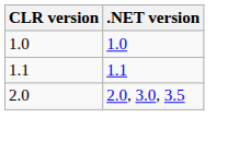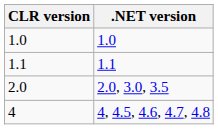 <table class="wikitable">
 <tr>
 <th>CLR version</th>
 <th>.NET version</th>
 </tr>
 <tr>
 <td>1.0</td>
 <td><a href='#'>1.0</a></td>
 </tr>
 <tr>
 <td>1.1</td>
 <td><a href='#'>1.1</a></td>
 </tr>
 <tr>
 <td>2.0</td>
 <td><a href='#'>2.0</a>, <a href='#'>3.0</a>, <a href='#'>3.5</a></td>
 </tr>
+<tr>
+<td>4</td>
+<td><a href='#'>4</a>, <a href='#'>4.5</a>, <a href='#'>4.6</a>, <a href='#'>4.7</a>, <a href='#'>4.8</a></td>
+</tr>
 </table>
